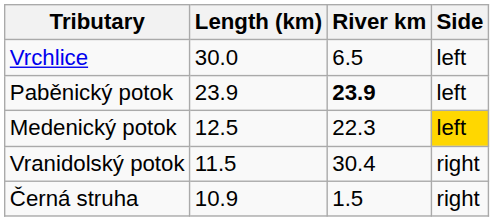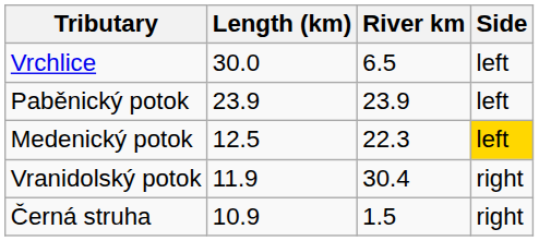 <table class="wikitable">
 <tr>
 <th>Tributary</th>
 <th>Length (km)</th>
 <th>River km</th>
 <th>Side</th>
 </tr>
 <tr>
 <td><a href='#'>Vrchlice</a></td>
 <td>30.0</td>
 <td>6.5</td>
 <td>left</td>
 </tr>
 <tr>
 <td>Paběnický potok</td>
 <td>23.9</td>
-<td><strong>23.9</strong></td>
+<td>23.9</td>
 <td>left</td>
 </tr>
 <tr>
 <td>Medenický potok</td>
 <td>12.5</td>
 <td>22.3</td>
 <td style="background: gold;">left</td>
 </tr>
 <tr>
 <td>Vranidolský potok</td>
-<td>11.5</td>
+<td>11.9</td>
 <td>30.4</td>
 <td>right</td>
 </tr>
 <tr>
 <td>Černá struha</td>
 <td>10.9</td>
 <td>1.5</td>
 <td>right</td>
 </tr>
 </table>
